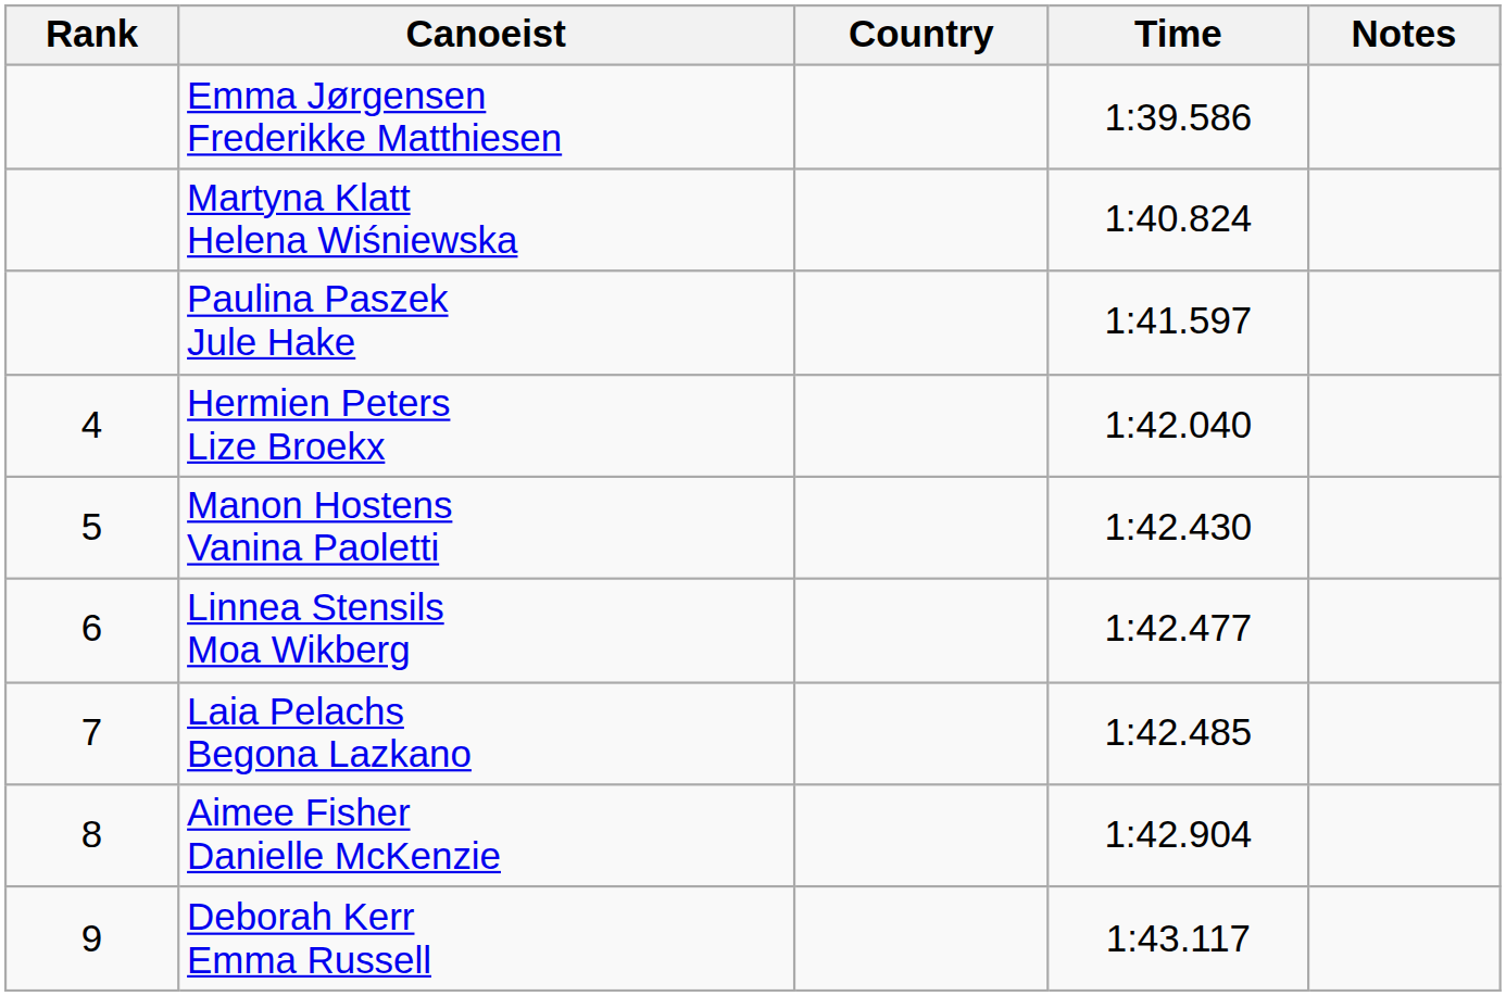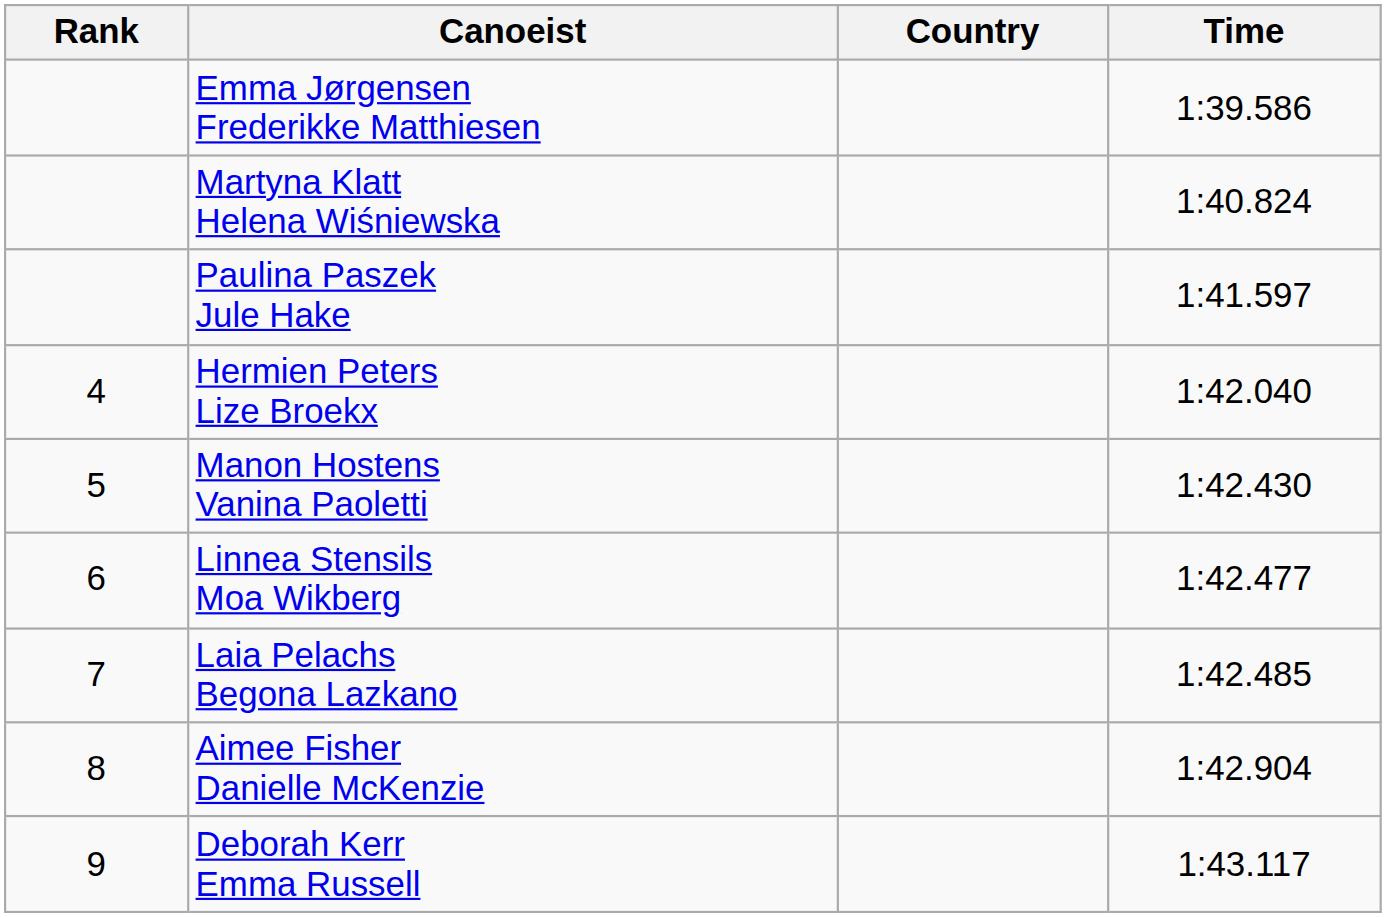 <table class="wikitable" style="text-align:center;width: 50%">
 <tr>
 <th>Rank</th>
 <th>Canoeist</th>
 <th>Country</th>
 <th>Time</th>
-<th>Notes</th>
 </tr>
 <tr>
 <td></td>
 <td align="left"><a href='#'>Emma Jørgensen</a><br><a href='#'>Frederikke Matthiesen</a></td>
 <td align="left"></td>
 <td>1:39.586</td>
-<td></td>
 </tr>
 <tr>
 <td></td>
 <td align="left"><a href='#'>Martyna Klatt</a><br><a href='#'>Helena Wiśniewska</a></td>
 <td align="left"></td>
 <td>1:40.824</td>
-<td></td>
 </tr>
 <tr>
 <td></td>
 <td align="left"><a href='#'>Paulina Paszek</a><br><a href='#'>Jule Hake</a></td>
 <td align="left"></td>
 <td>1:41.597</td>
-<td></td>
 </tr>
 <tr>
 <td>4</td>
 <td align="left"><a href='#'>Hermien Peters</a><br><a href='#'>Lize Broekx</a></td>
 <td align="left"></td>
 <td>1:42.040</td>
-<td></td>
 </tr>
 <tr>
 <td>5</td>
 <td align="left"><a href='#'>Manon Hostens</a><br><a href='#'>Vanina Paoletti</a></td>
 <td align="left"></td>
 <td>1:42.430</td>
-<td></td>
 </tr>
 <tr>
 <td>6</td>
 <td align="left"><a href='#'>Linnea Stensils</a><br><a href='#'>Moa Wikberg</a></td>
 <td align="left"></td>
 <td>1:42.477</td>
-<td></td>
 </tr>
 <tr>
 <td>7</td>
 <td align="left"><a href='#'>Laia Pelachs</a><br><a href='#'>Begona Lazkano</a></td>
 <td align="left"></td>
 <td>1:42.485</td>
-<td></td>
 </tr>
 <tr>
 <td>8</td>
 <td align="left"><a href='#'>Aimee Fisher</a><br><a href='#'>Danielle McKenzie</a></td>
 <td align="left"></td>
 <td>1:42.904</td>
-<td></td>
 </tr>
 <tr>
 <td>9</td>
 <td align="left"><a href='#'>Deborah Kerr</a><br><a href='#'>Emma Russell</a></td>
 <td align="left"></td>
 <td>1:43.117</td>
-<td></td>
 </tr>
 </table>
